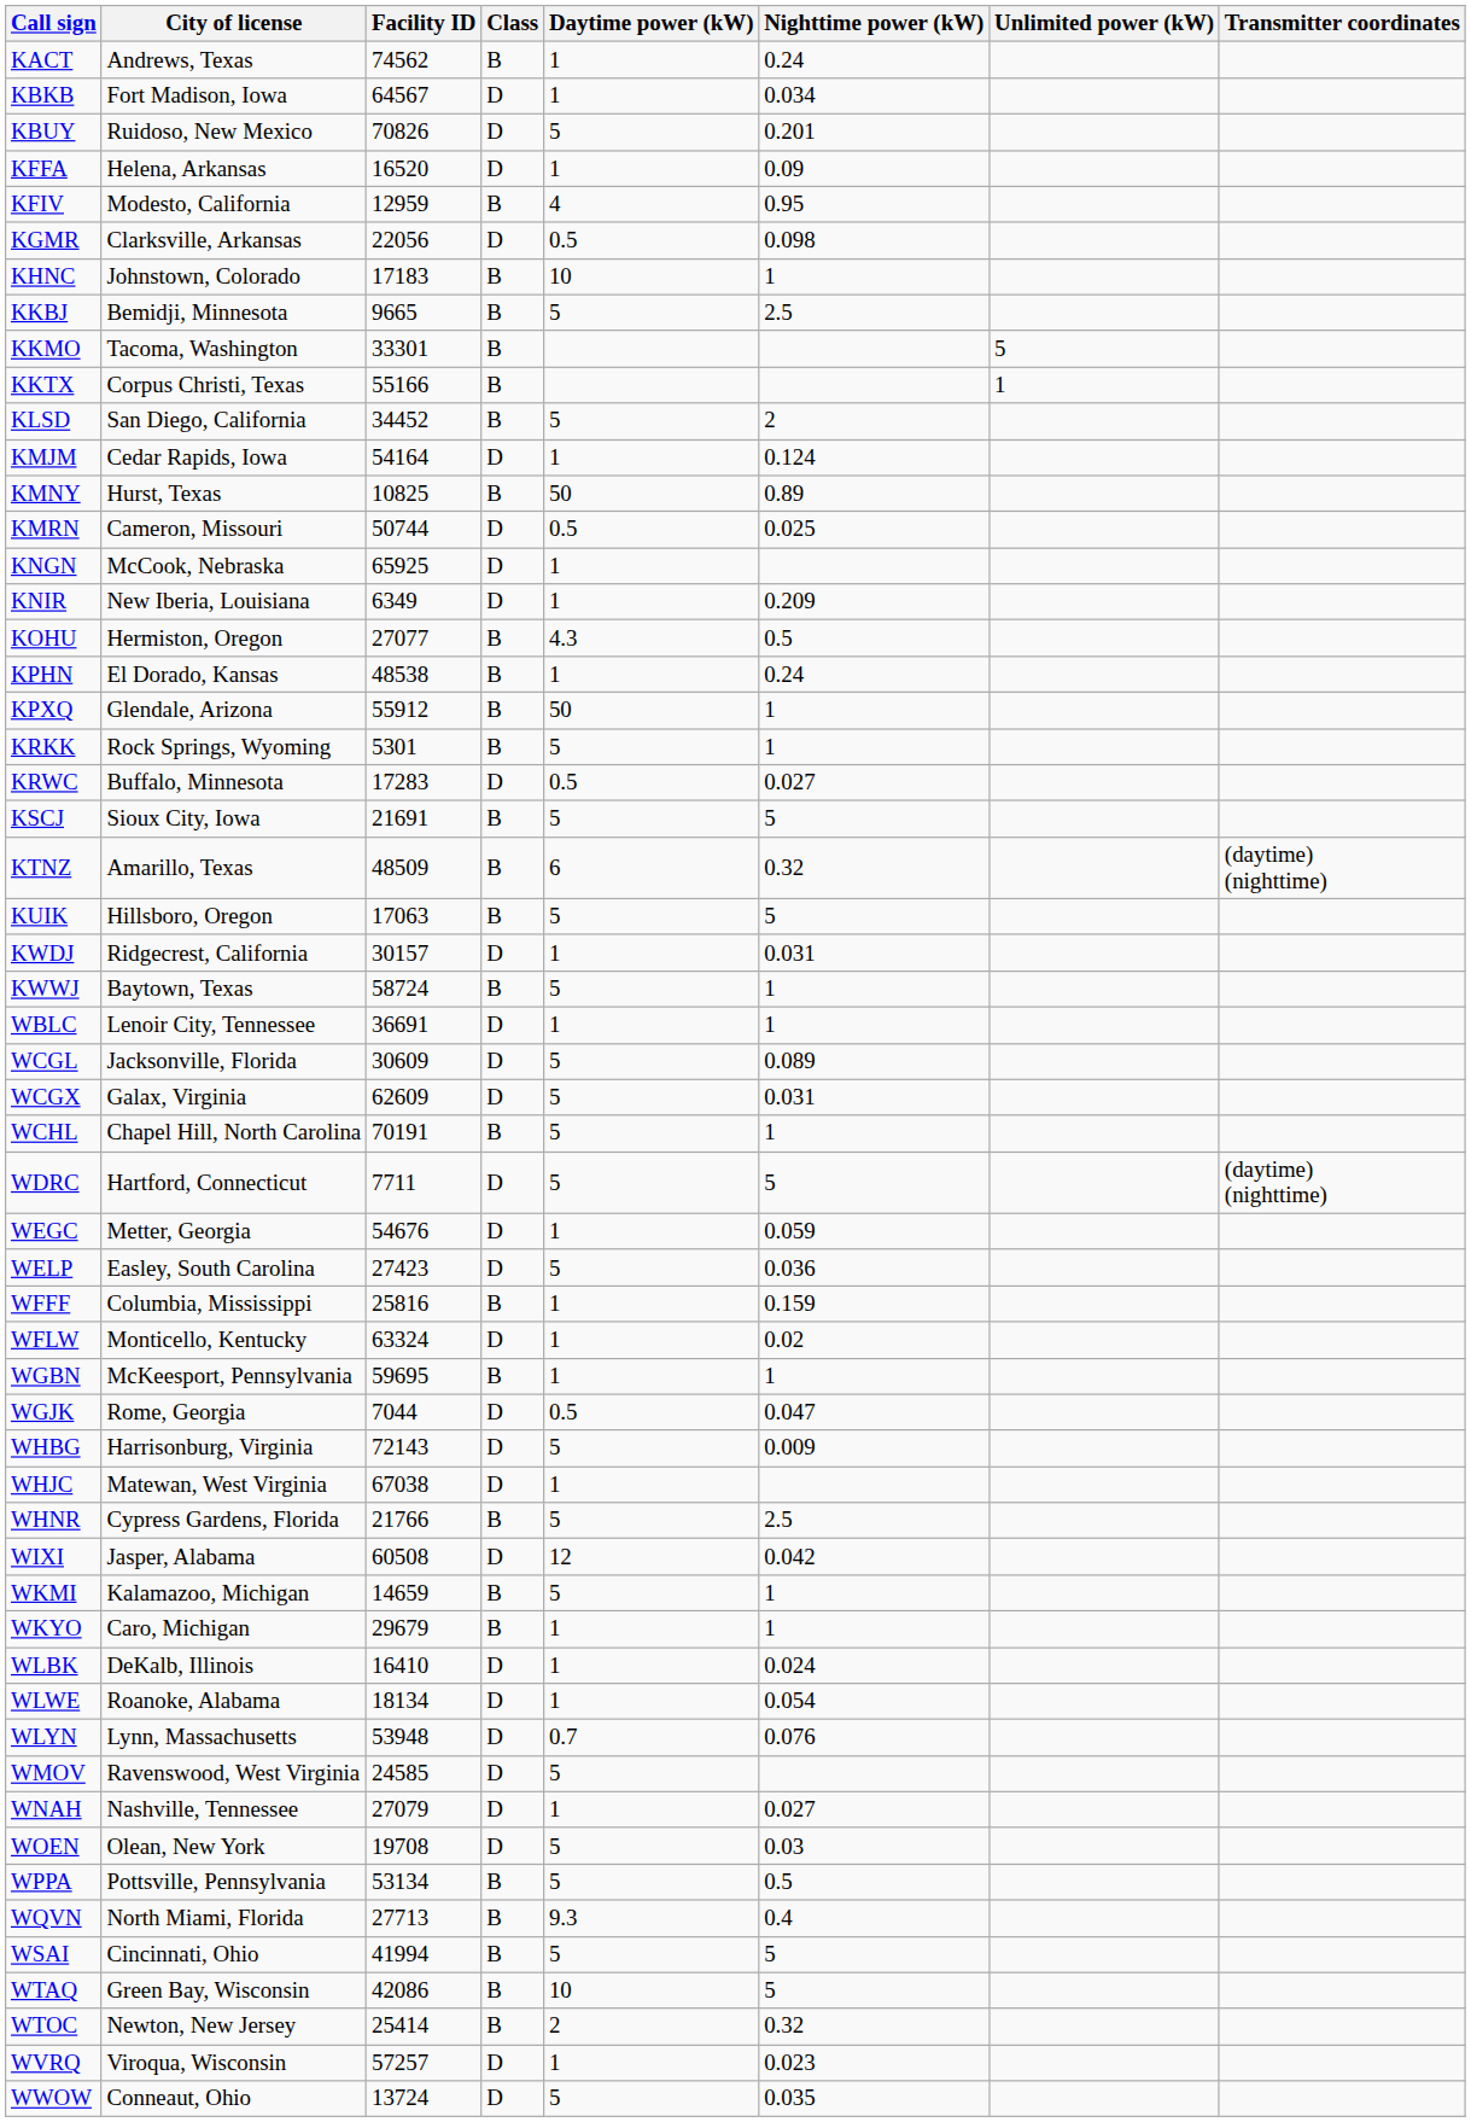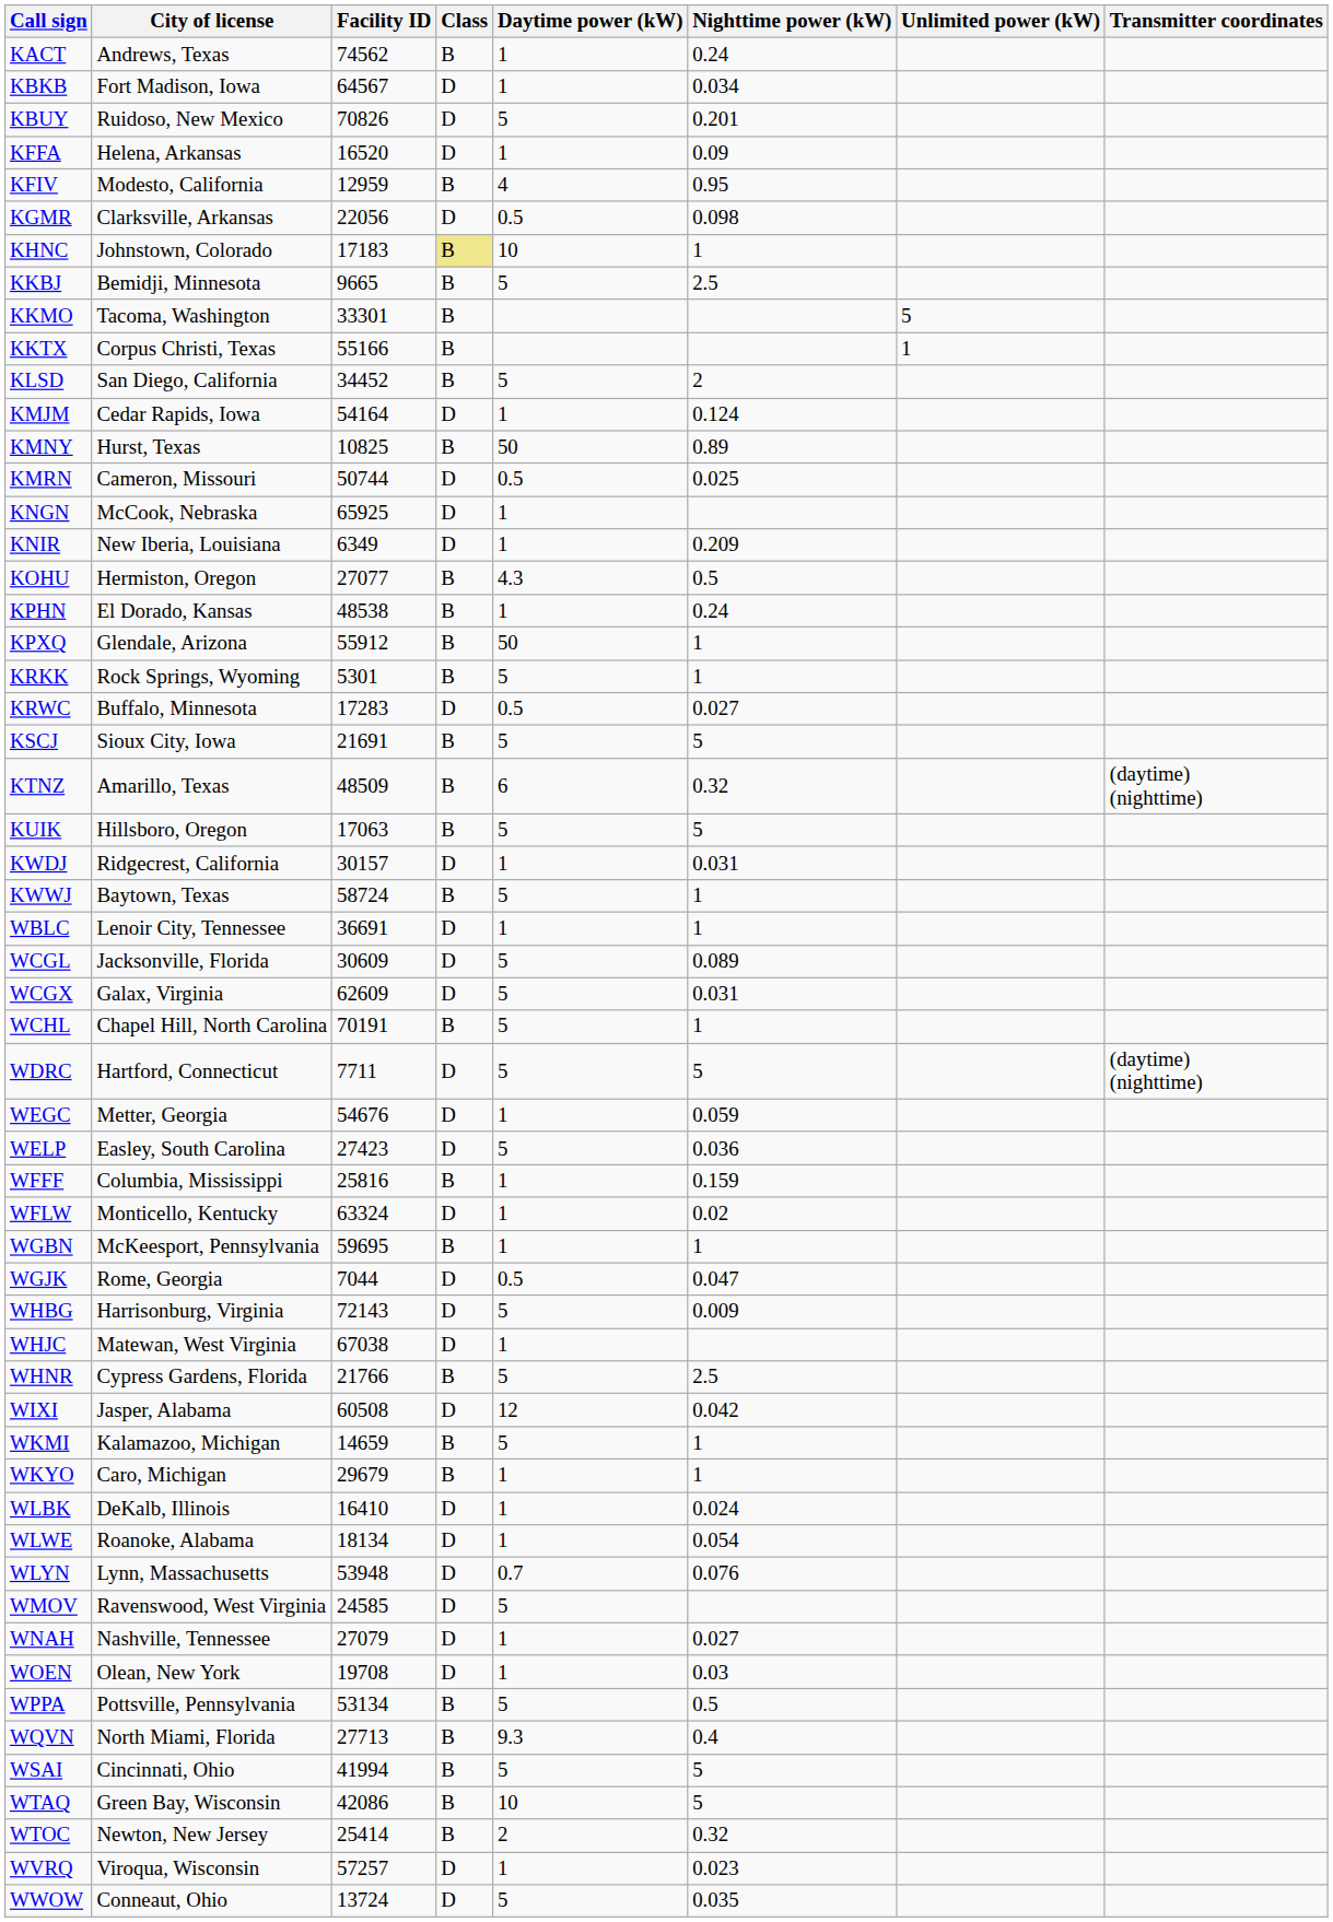 <table class="wikitable sortable">
 <tr>
 <th><a href='#'>Call sign</a></th>
 <th>City of license</th>
 <th>Facility ID</th>
 <th>Class</th>
 <th>Daytime power (kW)</th>
 <th>Nighttime power (kW)</th>
 <th>Unlimited power (kW)</th>
 <th>Transmitter coordinates</th>
 </tr>
 <tr>
 <td><a href='#'>KACT</a></td>
 <td>Andrews, Texas</td>
 <td>74562</td>
 <td>B</td>
 <td>1</td>
 <td>0.24</td>
 <td></td>
 <td></td>
 </tr>
 <tr>
 <td><a href='#'>KBKB</a></td>
 <td>Fort Madison, Iowa</td>
 <td>64567</td>
 <td>D</td>
 <td>1</td>
 <td>0.034</td>
 <td></td>
 <td></td>
 </tr>
 <tr>
 <td><a href='#'>KBUY</a></td>
 <td>Ruidoso, New Mexico</td>
 <td>70826</td>
 <td>D</td>
 <td>5</td>
 <td>0.201</td>
 <td></td>
 <td></td>
 </tr>
 <tr>
 <td><a href='#'>KFFA</a></td>
 <td>Helena, Arkansas</td>
 <td>16520</td>
 <td>D</td>
 <td>1</td>
 <td>0.09</td>
 <td></td>
 <td></td>
 </tr>
 <tr>
 <td><a href='#'>KFIV</a></td>
 <td>Modesto, California</td>
 <td>12959</td>
 <td>B</td>
 <td>4</td>
 <td>0.95</td>
 <td></td>
 <td></td>
 </tr>
 <tr>
 <td><a href='#'>KGMR</a></td>
 <td>Clarksville, Arkansas</td>
 <td>22056</td>
 <td>D</td>
 <td>0.5</td>
 <td>0.098</td>
 <td></td>
 <td></td>
 </tr>
 <tr>
 <td><a href='#'>KHNC</a></td>
 <td>Johnstown, Colorado</td>
 <td>17183</td>
-<td>B</td>
+<td style="background: khaki;">B</td>
 <td>10</td>
 <td>1</td>
 <td></td>
 <td></td>
 </tr>
 <tr>
 <td><a href='#'>KKBJ</a></td>
 <td>Bemidji, Minnesota</td>
 <td>9665</td>
 <td>B</td>
 <td>5</td>
 <td>2.5</td>
 <td></td>
 <td></td>
 </tr>
 <tr>
 <td><a href='#'>KKMO</a></td>
 <td>Tacoma, Washington</td>
 <td>33301</td>
 <td>B</td>
 <td></td>
 <td></td>
 <td>5</td>
 <td></td>
 </tr>
 <tr>
 <td><a href='#'>KKTX</a></td>
 <td>Corpus Christi, Texas</td>
 <td>55166</td>
 <td>B</td>
 <td></td>
 <td></td>
 <td>1</td>
 <td></td>
 </tr>
 <tr>
 <td><a href='#'>KLSD</a></td>
 <td>San Diego, California</td>
 <td>34452</td>
 <td>B</td>
 <td>5</td>
 <td>2</td>
 <td></td>
 <td></td>
 </tr>
 <tr>
 <td><a href='#'>KMJM</a></td>
 <td>Cedar Rapids, Iowa</td>
 <td>54164</td>
 <td>D</td>
 <td>1</td>
 <td>0.124</td>
 <td></td>
 <td></td>
 </tr>
 <tr>
 <td><a href='#'>KMNY</a></td>
 <td>Hurst, Texas</td>
 <td>10825</td>
 <td>B</td>
 <td>50</td>
 <td>0.89</td>
 <td></td>
 <td></td>
 </tr>
 <tr>
 <td><a href='#'>KMRN</a></td>
 <td>Cameron, Missouri</td>
 <td>50744</td>
 <td>D</td>
 <td>0.5</td>
 <td>0.025</td>
 <td></td>
 <td></td>
 </tr>
 <tr>
 <td><a href='#'>KNGN</a></td>
 <td>McCook, Nebraska</td>
 <td>65925</td>
 <td>D</td>
 <td>1</td>
 <td></td>
 <td></td>
 <td></td>
 </tr>
 <tr>
 <td><a href='#'>KNIR</a></td>
 <td>New Iberia, Louisiana</td>
 <td>6349</td>
 <td>D</td>
 <td>1</td>
 <td>0.209</td>
 <td></td>
 <td></td>
 </tr>
 <tr>
 <td><a href='#'>KOHU</a></td>
 <td>Hermiston, Oregon</td>
 <td>27077</td>
 <td>B</td>
 <td>4.3</td>
 <td>0.5</td>
 <td></td>
 <td></td>
 </tr>
 <tr>
 <td><a href='#'>KPHN</a></td>
 <td>El Dorado, Kansas</td>
 <td>48538</td>
 <td>B</td>
 <td>1</td>
 <td>0.24</td>
 <td></td>
 <td></td>
 </tr>
 <tr>
 <td><a href='#'>KPXQ</a></td>
 <td>Glendale, Arizona</td>
 <td>55912</td>
 <td>B</td>
 <td>50</td>
 <td>1</td>
 <td></td>
 <td></td>
 </tr>
 <tr>
 <td><a href='#'>KRKK</a></td>
 <td>Rock Springs, Wyoming</td>
 <td>5301</td>
 <td>B</td>
 <td>5</td>
 <td>1</td>
 <td></td>
 <td></td>
 </tr>
 <tr>
 <td><a href='#'>KRWC</a></td>
 <td>Buffalo, Minnesota</td>
 <td>17283</td>
 <td>D</td>
 <td>0.5</td>
 <td>0.027</td>
 <td></td>
 <td></td>
 </tr>
 <tr>
 <td><a href='#'>KSCJ</a></td>
 <td>Sioux City, Iowa</td>
 <td>21691</td>
 <td>B</td>
 <td>5</td>
 <td>5</td>
 <td></td>
 <td></td>
 </tr>
 <tr>
 <td><a href='#'>KTNZ</a></td>
 <td>Amarillo, Texas</td>
 <td>48509</td>
 <td>B</td>
 <td>6</td>
 <td>0.32</td>
 <td></td>
 <td> (daytime)<br> (nighttime)</td>
 </tr>
 <tr>
 <td><a href='#'>KUIK</a></td>
 <td>Hillsboro, Oregon</td>
 <td>17063</td>
 <td>B</td>
 <td>5</td>
 <td>5</td>
 <td></td>
 <td></td>
 </tr>
 <tr>
 <td><a href='#'>KWDJ</a></td>
 <td>Ridgecrest, California</td>
 <td>30157</td>
 <td>D</td>
 <td>1</td>
 <td>0.031</td>
 <td></td>
 <td></td>
 </tr>
 <tr>
 <td><a href='#'>KWWJ</a></td>
 <td>Baytown, Texas</td>
 <td>58724</td>
 <td>B</td>
 <td>5</td>
 <td>1</td>
 <td></td>
 <td></td>
 </tr>
 <tr>
 <td><a href='#'>WBLC</a></td>
 <td>Lenoir City, Tennessee</td>
 <td>36691</td>
 <td>D</td>
 <td>1</td>
 <td>1</td>
 <td></td>
 <td></td>
 </tr>
 <tr>
 <td><a href='#'>WCGL</a></td>
 <td>Jacksonville, Florida</td>
 <td>30609</td>
 <td>D</td>
 <td>5</td>
 <td>0.089</td>
 <td></td>
 <td></td>
 </tr>
 <tr>
 <td><a href='#'>WCGX</a></td>
 <td>Galax, Virginia</td>
 <td>62609</td>
 <td>D</td>
 <td>5</td>
 <td>0.031</td>
 <td></td>
 <td></td>
 </tr>
 <tr>
 <td><a href='#'>WCHL</a></td>
 <td>Chapel Hill, North Carolina</td>
 <td>70191</td>
 <td>B</td>
 <td>5</td>
 <td>1</td>
 <td></td>
 <td></td>
 </tr>
 <tr>
 <td><a href='#'>WDRC</a></td>
 <td>Hartford, Connecticut</td>
 <td>7711</td>
 <td>D</td>
 <td>5</td>
 <td>5</td>
 <td></td>
 <td> (daytime)<br> (nighttime)</td>
 </tr>
 <tr>
 <td><a href='#'>WEGC</a></td>
 <td>Metter, Georgia</td>
 <td>54676</td>
 <td>D</td>
 <td>1</td>
 <td>0.059</td>
 <td></td>
 <td></td>
 </tr>
 <tr>
 <td><a href='#'>WELP</a></td>
 <td>Easley, South Carolina</td>
 <td>27423</td>
 <td>D</td>
 <td>5</td>
 <td>0.036</td>
 <td></td>
 <td></td>
 </tr>
 <tr>
 <td><a href='#'>WFFF</a></td>
 <td>Columbia, Mississippi</td>
 <td>25816</td>
 <td>B</td>
 <td>1</td>
 <td>0.159</td>
 <td></td>
 <td></td>
 </tr>
 <tr>
 <td><a href='#'>WFLW</a></td>
 <td>Monticello, Kentucky</td>
 <td>63324</td>
 <td>D</td>
 <td>1</td>
 <td>0.02</td>
 <td></td>
 <td></td>
 </tr>
 <tr>
 <td><a href='#'>WGBN</a></td>
 <td>McKeesport, Pennsylvania</td>
 <td>59695</td>
 <td>B</td>
 <td>1</td>
 <td>1</td>
 <td></td>
 <td></td>
 </tr>
 <tr>
 <td><a href='#'>WGJK</a></td>
 <td>Rome, Georgia</td>
 <td>7044</td>
 <td>D</td>
 <td>0.5</td>
 <td>0.047</td>
 <td></td>
 <td></td>
 </tr>
 <tr>
 <td><a href='#'>WHBG</a></td>
 <td>Harrisonburg, Virginia</td>
 <td>72143</td>
 <td>D</td>
 <td>5</td>
 <td>0.009</td>
 <td></td>
 <td></td>
 </tr>
 <tr>
 <td><a href='#'>WHJC</a></td>
 <td>Matewan, West Virginia</td>
 <td>67038</td>
 <td>D</td>
 <td>1</td>
 <td></td>
 <td></td>
 <td></td>
 </tr>
 <tr>
 <td><a href='#'>WHNR</a></td>
 <td>Cypress Gardens, Florida</td>
 <td>21766</td>
 <td>B</td>
 <td>5</td>
 <td>2.5</td>
 <td></td>
 <td></td>
 </tr>
 <tr>
 <td><a href='#'>WIXI</a></td>
 <td>Jasper, Alabama</td>
 <td>60508</td>
 <td>D</td>
 <td>12</td>
 <td>0.042</td>
 <td></td>
 <td></td>
 </tr>
 <tr>
 <td><a href='#'>WKMI</a></td>
 <td>Kalamazoo, Michigan</td>
 <td>14659</td>
 <td>B</td>
 <td>5</td>
 <td>1</td>
 <td></td>
 <td></td>
 </tr>
 <tr>
 <td><a href='#'>WKYO</a></td>
 <td>Caro, Michigan</td>
 <td>29679</td>
 <td>B</td>
 <td>1</td>
 <td>1</td>
 <td></td>
 <td></td>
 </tr>
 <tr>
 <td><a href='#'>WLBK</a></td>
 <td>DeKalb, Illinois</td>
 <td>16410</td>
 <td>D</td>
 <td>1</td>
 <td>0.024</td>
 <td></td>
 <td></td>
 </tr>
 <tr>
 <td><a href='#'>WLWE</a></td>
 <td>Roanoke, Alabama</td>
 <td>18134</td>
 <td>D</td>
 <td>1</td>
 <td>0.054</td>
 <td></td>
 <td></td>
 </tr>
 <tr>
 <td><a href='#'>WLYN</a></td>
 <td>Lynn, Massachusetts</td>
 <td>53948</td>
 <td>D</td>
 <td>0.7</td>
 <td>0.076</td>
 <td></td>
 <td></td>
 </tr>
 <tr>
 <td><a href='#'>WMOV</a></td>
 <td>Ravenswood, West Virginia</td>
 <td>24585</td>
 <td>D</td>
 <td>5</td>
 <td></td>
 <td></td>
 <td></td>
 </tr>
 <tr>
 <td><a href='#'>WNAH</a></td>
 <td>Nashville, Tennessee</td>
 <td>27079</td>
 <td>D</td>
 <td>1</td>
 <td>0.027</td>
 <td></td>
 <td></td>
 </tr>
 <tr>
 <td><a href='#'>WOEN</a></td>
 <td>Olean, New York</td>
 <td>19708</td>
 <td>D</td>
-<td>5</td>
+<td>1</td>
 <td>0.03</td>
 <td></td>
 <td></td>
 </tr>
 <tr>
 <td><a href='#'>WPPA</a></td>
 <td>Pottsville, Pennsylvania</td>
 <td>53134</td>
 <td>B</td>
 <td>5</td>
 <td>0.5</td>
 <td></td>
 <td></td>
 </tr>
 <tr>
 <td><a href='#'>WQVN</a></td>
 <td>North Miami, Florida</td>
 <td>27713</td>
 <td>B</td>
 <td>9.3</td>
 <td>0.4</td>
 <td></td>
 <td></td>
 </tr>
 <tr>
 <td><a href='#'>WSAI</a></td>
 <td>Cincinnati, Ohio</td>
 <td>41994</td>
 <td>B</td>
 <td>5</td>
 <td>5</td>
 <td></td>
 <td></td>
 </tr>
 <tr>
 <td><a href='#'>WTAQ</a></td>
 <td>Green Bay, Wisconsin</td>
 <td>42086</td>
 <td>B</td>
 <td>10</td>
 <td>5</td>
 <td></td>
 <td></td>
 </tr>
 <tr>
 <td><a href='#'>WTOC</a></td>
 <td>Newton, New Jersey</td>
 <td>25414</td>
 <td>B</td>
 <td>2</td>
 <td>0.32</td>
 <td></td>
 <td></td>
 </tr>
 <tr>
 <td><a href='#'>WVRQ</a></td>
 <td>Viroqua, Wisconsin</td>
 <td>57257</td>
 <td>D</td>
 <td>1</td>
 <td>0.023</td>
 <td></td>
 <td></td>
 </tr>
 <tr>
 <td><a href='#'>WWOW</a></td>
 <td>Conneaut, Ohio</td>
 <td>13724</td>
 <td>D</td>
 <td>5</td>
 <td>0.035</td>
 <td></td>
 <td></td>
 </tr>
 </table>
